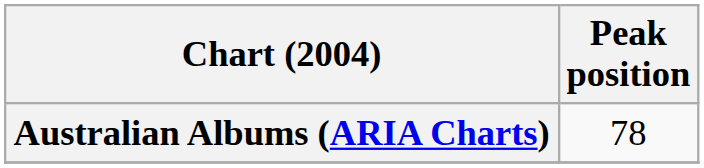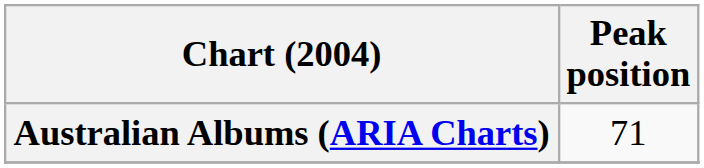 <table class="wikitable sortable plainrowheaders" style="text-align:center">
 <tr>
 <th scope="col">Chart (2004)</th>
 <th scope="col">Peak<br> position</th>
 </tr>
 <tr>
 <th scope="row">Australian Albums (<a href='#'>ARIA Charts</a>)</th>
-<td>78</td>
+<td>71</td>
 </tr>
 <tr>
 </tr>
 <tr>
 </tr>
 <tr>
 </tr>
 </table>
